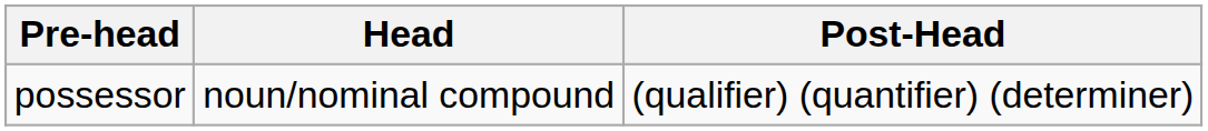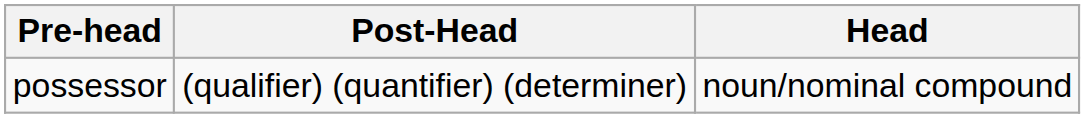 <table class="wikitable">
 <tr>
 <th>Pre-head</th>
+<th>Post-Head</th>
 <th>Head</th>
-<th>Post-Head</th>
 </tr>
 <tr>
 <td>possessor</td>
+<td>(qualifier) (quantifier) (determiner)</td>
 <td>noun/nominal compound</td>
-<td>(qualifier) (quantifier) (determiner)</td>
 </tr>
 </table>
